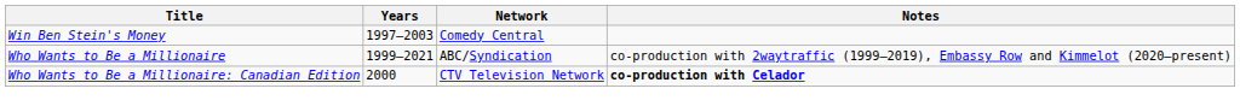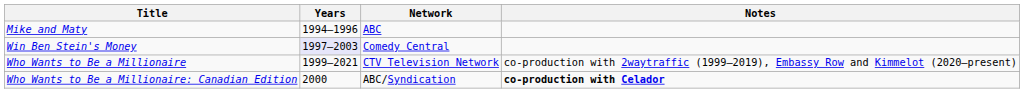 <table class="wikitable sortable">
 <tr>
 <th>Title</th>
 <th>Years</th>
 <th>Network</th>
 <th>Notes</th>
 </tr>
 <tr>
+<td><em><a href='#'>Mike and Maty</a></em></td>
+<td>1994–1996</td>
+<td><a href='#'>ABC</a></td>
+<td></td>
+</tr>
+<tr>
 <td><em><a href='#'>Win Ben Stein's Money</a></em></td>
-<td>1997–2003</td>
+<td style="background: lavender;">1997–2003</td>
 <td><a href='#'>Comedy Central</a></td>
 <td></td>
 </tr>
 <tr>
 <td><em><a href='#'>Who Wants to Be a Millionaire</a></em></td>
 <td>1999–2021</td>
-<td>ABC/<a href='#'>Syndication</a></td>
+<td><a href='#'>CTV Television Network</a></td>
 <td>co-production with <a href='#'>2waytraffic</a> (1999–2019), <a href='#'>Embassy Row</a> and <a href='#'>Kimmelot</a> (2020–present)</td>
 </tr>
 <tr>
 <td><em><a href='#'>Who Wants to Be a Millionaire: Canadian Edition</a></em></td>
 <td>2000</td>
-<td><a href='#'>CTV Television Network</a></td>
+<td>ABC/<a href='#'>Syndication</a></td>
 <td><strong>co-production with <a href='#'>Celador</a></strong></td>
 </tr>
 </table>
